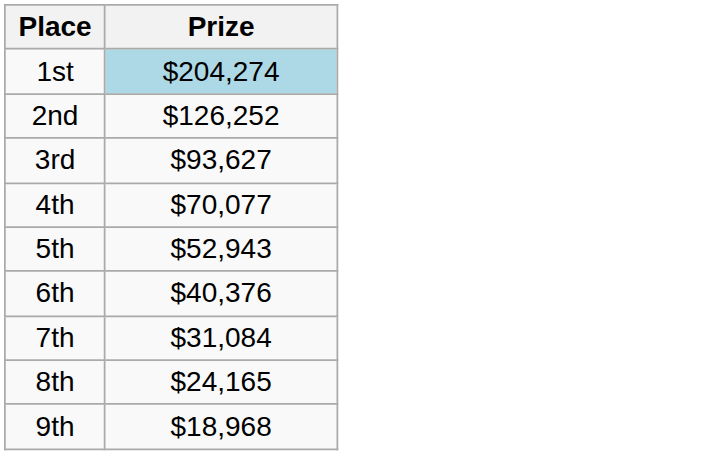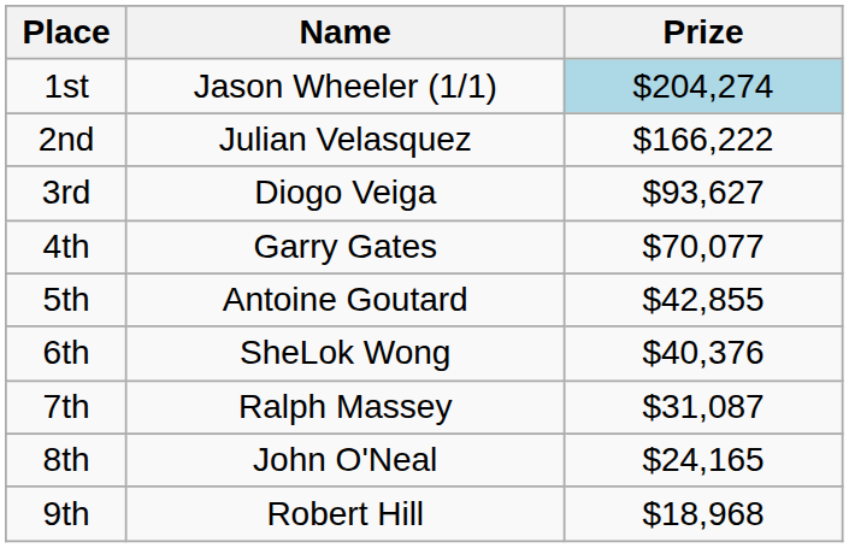 <table class="wikitable">
 <tr>
 <th width="50">Place</th>
+<th width="200">Name</th>
 <th width="125">Prize</th>
 </tr>
 <tr>
 <td align = "center">1st</td>
+<td align = "center">Jason Wheeler (1/1)</td>
 <td align="center" style="background: lightblue;">$204,274</td>
 </tr>
 <tr>
 <td align = "center">2nd</td>
-<td align="center">$126,252</td>
+<td align = "center">Julian Velasquez</td>
+<td align="center">$166,222</td>
 </tr>
 <tr>
 <td align = "center">3rd</td>
+<td align = "center">Diogo Veiga</td>
 <td align="center">$93,627</td>
 </tr>
 <tr>
 <td align = "center">4th</td>
+<td align = "center">Garry Gates</td>
 <td align="center">$70,077</td>
 </tr>
 <tr>
 <td align = "center">5th</td>
-<td align="center">$52,943</td>
+<td align = "center">Antoine Goutard</td>
+<td align="center">$42,855</td>
 </tr>
 <tr>
 <td align = "center">6th</td>
+<td align = "center">SheLok Wong</td>
 <td align="center">$40,376</td>
 </tr>
 <tr>
 <td align = "center">7th</td>
-<td align="center">$31,084</td>
+<td align = "center">Ralph Massey</td>
+<td align="center">$31,087</td>
 </tr>
 <tr>
 <td align = "center">8th</td>
+<td align = "center">John O'Neal</td>
 <td align="center">$24,165</td>
 </tr>
 <tr>
 <td align = "center">9th</td>
+<td align = "center">Robert Hill</td>
 <td align="center">$18,968</td>
 </tr>
 </table>
